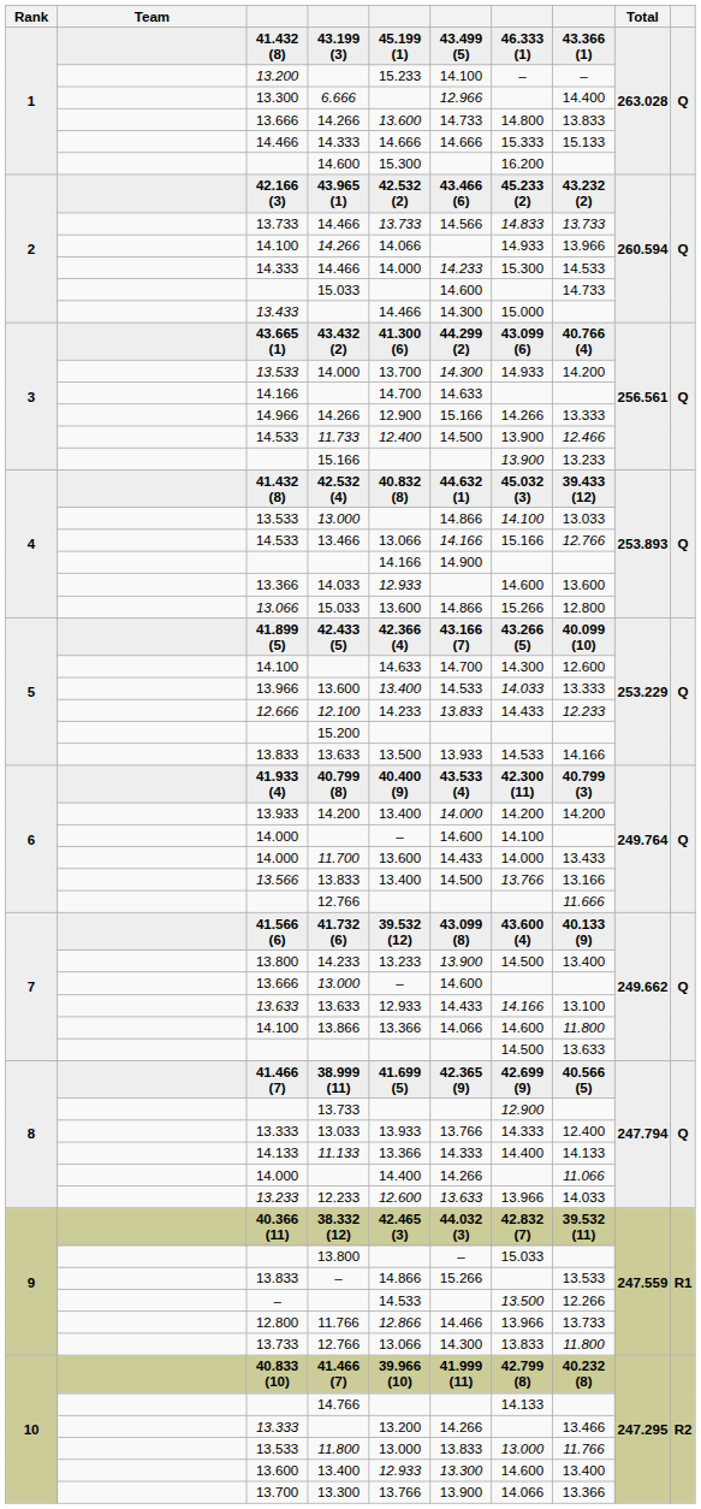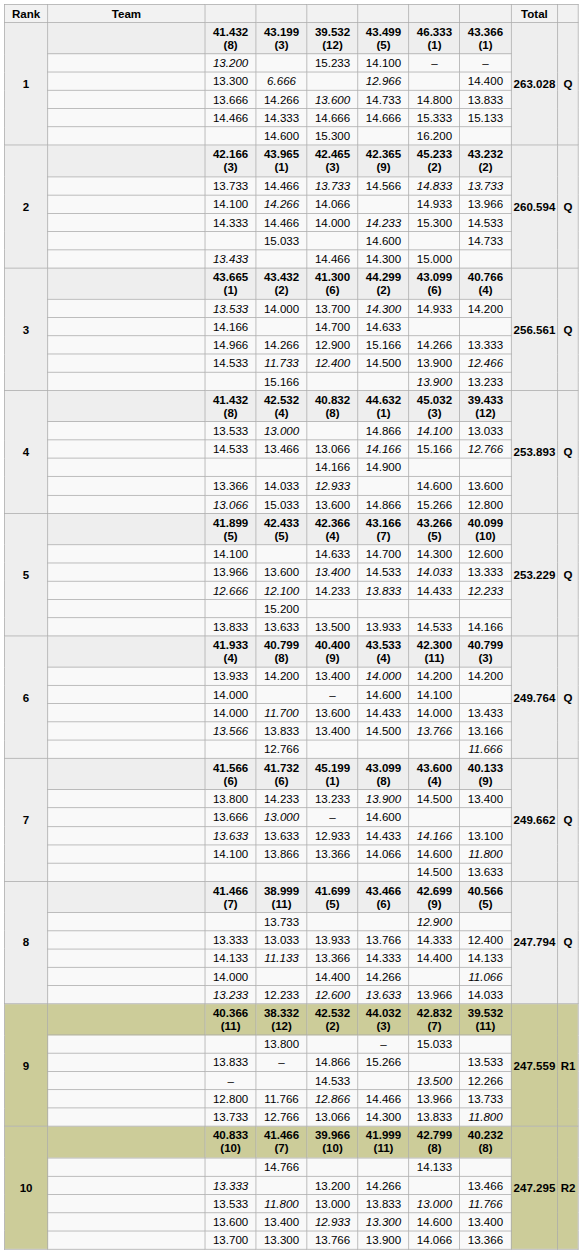 <table style="text-align:center; font-size:95%" class="wikitable sortable">
 <tr>
 <th scope="col" style="width:50px;">Rank</th>
 <th scope="col" style="width:200px;">Team</th>
 <th scope="col" style="width:60px;"></th>
 <th scope="col" style="width:60px;"></th>
 <th scope="col" style="width:60px;"></th>
 <th scope="col" style="width:60px;"></th>
 <th scope="col" style="width:60px;"></th>
 <th scope="col" style="width:60px;"></th>
 <th>Total</th>
 <th></th>
 </tr>
 <tr style="background:#eee;">
 <td rowspan="6"><strong>1</strong></td>
 <td style="text-align:center;"><strong></strong></td>
 <td><strong>41.432 (8)</strong></td>
 <td><strong>43.199 (3)</strong></td>
-<td><strong>45.199 (1)</strong></td>
+<td><strong>39.532 (12)</strong></td>
 <td><strong>43.499 (5)</strong></td>
 <td><strong>46.333 (1)</strong></td>
 <td><strong>43.366 (1)</strong></td>
 <td rowspan="6"><strong>263.028</strong></td>
 <td rowspan="6"><strong>Q</strong></td>
 </tr>
 <tr>
 <td align=left></td>
 <td><em>13.200</em></td>
 <td></td>
 <td>15.233</td>
 <td>14.100</td>
 <td>–</td>
 <td>–</td>
 </tr>
 <tr>
 <td align=left></td>
 <td>13.300</td>
 <td><em>6.666</em></td>
 <td></td>
 <td><em>12.966</em></td>
 <td></td>
 <td>14.400</td>
 </tr>
 <tr>
 <td align=left></td>
 <td>13.666</td>
 <td>14.266</td>
 <td><em>13.600</em></td>
 <td>14.733</td>
 <td>14.800</td>
 <td>13.833</td>
 </tr>
 <tr>
 <td align=left></td>
 <td>14.466</td>
 <td>14.333</td>
 <td>14.666</td>
 <td>14.666</td>
 <td>15.333</td>
 <td>15.133</td>
 </tr>
 <tr>
 <td align=left></td>
 <td></td>
 <td>14.600</td>
 <td>15.300</td>
 <td></td>
 <td>16.200</td>
 <td></td>
 </tr>
 <tr style="background:#eee;">
 <td rowspan="6"><strong>2</strong></td>
 <td style="text-align:center;"><strong></strong></td>
 <td><strong>42.166 (3)</strong></td>
 <td><strong>43.965 (1)</strong></td>
-<td><strong>42.532 (2)</strong></td>
-<td><strong>43.466 (6)</strong></td>
+<td><strong>42.465 (3)</strong></td>
+<td><strong>42.365 (9)</strong></td>
 <td><strong>45.233 (2)</strong></td>
 <td><strong>43.232 (2)</strong></td>
 <td rowspan="6"><strong>260.594</strong></td>
 <td rowspan="6"><strong>Q</strong></td>
 </tr>
 <tr>
 <td align=left></td>
 <td>13.733</td>
 <td>14.466</td>
 <td><em>13.733</em></td>
 <td>14.566</td>
 <td><em>14.833</em></td>
 <td><em>13.733</em></td>
 </tr>
 <tr>
 <td align=left></td>
 <td>14.100</td>
 <td><em>14.266</em></td>
 <td>14.066</td>
 <td></td>
 <td>14.933</td>
 <td>13.966</td>
 </tr>
 <tr>
 <td align=left></td>
 <td>14.333</td>
 <td>14.466</td>
 <td>14.000</td>
 <td><em>14.233</em></td>
 <td>15.300</td>
 <td>14.533</td>
 </tr>
 <tr>
 <td align=left></td>
 <td></td>
 <td>15.033</td>
 <td></td>
 <td>14.600</td>
 <td></td>
 <td>14.733</td>
 </tr>
 <tr>
 <td align=left></td>
 <td><em>13.433</em></td>
 <td></td>
 <td>14.466</td>
 <td>14.300</td>
 <td>15.000</td>
 <td></td>
 </tr>
 <tr style="background:#eee;">
 <td rowspan="6"><strong>3</strong></td>
 <td style="text-align:center;"><strong></strong></td>
 <td><strong>43.665 (1)</strong></td>
 <td><strong>43.432 (2)</strong></td>
 <td><strong>41.300 (6)</strong></td>
 <td><strong>44.299 (2)</strong></td>
 <td><strong>43.099 (6)</strong></td>
 <td><strong>40.766 (4)</strong></td>
 <td rowspan="6"><strong>256.561</strong></td>
 <td rowspan="6"><strong>Q</strong></td>
 </tr>
 <tr>
 <td align=left></td>
 <td><em>13.533</em></td>
 <td>14.000</td>
 <td>13.700</td>
 <td><em>14.300</em></td>
 <td>14.933</td>
 <td>14.200</td>
 </tr>
 <tr>
 <td align=left></td>
 <td>14.166</td>
 <td></td>
 <td>14.700</td>
 <td>14.633</td>
 <td></td>
 <td></td>
 </tr>
 <tr>
 <td align=left></td>
 <td>14.966</td>
 <td>14.266</td>
 <td>12.900</td>
 <td>15.166</td>
 <td>14.266</td>
 <td>13.333</td>
 </tr>
 <tr>
 <td align=left></td>
 <td>14.533</td>
 <td><em>11.733</em></td>
 <td><em>12.400</em></td>
 <td>14.500</td>
 <td>13.900</td>
 <td><em>12.466</em></td>
 </tr>
 <tr>
 <td align=left></td>
 <td></td>
 <td>15.166</td>
 <td></td>
 <td></td>
 <td><em>13.900</em></td>
 <td>13.233</td>
 </tr>
 <tr style="background:#eee;">
 <td rowspan="6"><strong>4</strong></td>
 <td style="text-align:center;"><strong></strong></td>
 <td><strong>41.432 (8)</strong></td>
 <td><strong>42.532 (4)</strong></td>
 <td><strong>40.832 (8)</strong></td>
 <td><strong>44.632 (1)</strong></td>
 <td><strong>45.032 (3)</strong></td>
 <td><strong>39.433 (12)</strong></td>
 <td rowspan="6"><strong>253.893</strong></td>
 <td rowspan="6"><strong>Q</strong></td>
 </tr>
 <tr>
 <td align=left></td>
 <td>13.533</td>
 <td><em>13.000</em></td>
 <td></td>
 <td>14.866</td>
 <td><em>14.100</em></td>
 <td>13.033</td>
 </tr>
 <tr>
 <td align=left></td>
 <td>14.533</td>
 <td>13.466</td>
 <td>13.066</td>
 <td><em>14.166</em></td>
 <td>15.166</td>
 <td><em>12.766</em></td>
 </tr>
 <tr>
 <td align=left></td>
 <td></td>
 <td></td>
 <td>14.166</td>
 <td>14.900</td>
 <td></td>
 <td></td>
 </tr>
 <tr>
 <td align=left></td>
 <td>13.366</td>
 <td>14.033</td>
 <td><em>12.933</em></td>
 <td></td>
 <td>14.600</td>
 <td>13.600</td>
 </tr>
 <tr>
 <td align=left></td>
 <td><em>13.066</em></td>
 <td>15.033</td>
 <td>13.600</td>
 <td>14.866</td>
 <td>15.266</td>
 <td>12.800</td>
 </tr>
 <tr style="background:#eee;">
 <td rowspan="6"><strong>5</strong></td>
 <td style="text-align:center;"><strong></strong></td>
 <td><strong>41.899 (5)</strong></td>
 <td><strong>42.433 (5)</strong></td>
 <td><strong>42.366 (4)</strong></td>
 <td><strong>43.166 (7)</strong></td>
 <td><strong>43.266 (5)</strong></td>
 <td><strong>40.099 (10)</strong></td>
 <td rowspan="6"><strong>253.229</strong></td>
 <td rowspan="6"><strong>Q</strong></td>
 </tr>
 <tr>
 <td align=left></td>
 <td>14.100</td>
 <td></td>
 <td>14.633</td>
 <td>14.700</td>
 <td>14.300</td>
 <td>12.600</td>
 </tr>
 <tr>
 <td align=left></td>
 <td>13.966</td>
 <td>13.600</td>
 <td><em>13.400</em></td>
 <td>14.533</td>
 <td><em>14.033</em></td>
 <td>13.333</td>
 </tr>
 <tr>
 <td align=left></td>
 <td><em>12.666</em></td>
 <td><em>12.100</em></td>
 <td>14.233</td>
 <td><em>13.833</em></td>
 <td>14.433</td>
 <td><em>12.233</em></td>
 </tr>
 <tr>
 <td align=left></td>
 <td></td>
 <td>15.200</td>
 <td></td>
 <td></td>
 <td></td>
 <td></td>
 </tr>
 <tr>
 <td align=left></td>
 <td>13.833</td>
 <td>13.633</td>
 <td>13.500</td>
 <td>13.933</td>
 <td>14.533</td>
 <td>14.166</td>
 </tr>
 <tr style="background:#eee;">
 <td rowspan="6"><strong>6</strong></td>
 <td style="text-align:center;"><strong></strong></td>
 <td><strong>41.933 (4)</strong></td>
 <td><strong>40.799 (8)</strong></td>
 <td><strong>40.400 (9)</strong></td>
 <td><strong>43.533 (4)</strong></td>
 <td><strong>42.300 (11)</strong></td>
 <td><strong>40.799 (3)</strong></td>
 <td rowspan="6"><strong>249.764</strong></td>
 <td rowspan="6"><strong>Q</strong></td>
 </tr>
 <tr>
 <td align=left></td>
 <td>13.933</td>
 <td>14.200</td>
 <td>13.400</td>
 <td><em>14.000</em></td>
 <td>14.200</td>
 <td>14.200</td>
 </tr>
 <tr>
 <td align=left></td>
 <td>14.000</td>
 <td></td>
 <td>–</td>
 <td>14.600</td>
 <td>14.100</td>
 <td></td>
 </tr>
 <tr>
 <td align=left></td>
 <td>14.000</td>
 <td><em>11.700</em></td>
 <td>13.600</td>
 <td>14.433</td>
 <td>14.000</td>
 <td>13.433</td>
 </tr>
 <tr>
 <td align=left></td>
 <td><em>13.566</em></td>
 <td>13.833</td>
 <td>13.400</td>
 <td>14.500</td>
 <td><em>13.766</em></td>
 <td>13.166</td>
 </tr>
 <tr>
 <td align=left></td>
 <td></td>
 <td>12.766</td>
 <td></td>
 <td></td>
 <td></td>
 <td><em>11.666</em></td>
 </tr>
 <tr style="background:#eee;">
 <td rowspan="6"><strong>7</strong></td>
 <td style="text-align:center;"><strong></strong></td>
 <td><strong>41.566 (6)</strong></td>
 <td><strong>41.732 (6)</strong></td>
-<td><strong>39.532 (12)</strong></td>
+<td><strong>45.199 (1)</strong></td>
 <td><strong>43.099 (8)</strong></td>
 <td><strong>43.600 (4)</strong></td>
 <td><strong>40.133 (9)</strong></td>
 <td rowspan="6"><strong>249.662</strong></td>
 <td rowspan="6"><strong>Q</strong></td>
 </tr>
 <tr>
 <td align=left></td>
 <td>13.800</td>
 <td>14.233</td>
 <td>13.233</td>
 <td><em>13.900</em></td>
 <td>14.500</td>
 <td>13.400</td>
 </tr>
 <tr>
 <td align=left></td>
 <td>13.666</td>
 <td><em>13.000</em></td>
 <td>–</td>
 <td>14.600</td>
 <td></td>
 <td></td>
 </tr>
 <tr>
 <td align=left></td>
 <td><em>13.633</em></td>
 <td>13.633</td>
 <td>12.933</td>
 <td>14.433</td>
 <td><em>14.166</em></td>
 <td>13.100</td>
 </tr>
 <tr>
 <td align=left></td>
 <td>14.100</td>
 <td>13.866</td>
 <td>13.366</td>
 <td>14.066</td>
 <td>14.600</td>
 <td><em>11.800</em></td>
 </tr>
 <tr>
 <td align=left></td>
 <td></td>
 <td></td>
 <td></td>
 <td></td>
 <td>14.500</td>
 <td>13.633</td>
 </tr>
 <tr style="background:#eee;">
 <td rowspan="6"><strong>8</strong></td>
 <td style="text-align:center;"><strong></strong></td>
 <td><strong>41.466 (7)</strong></td>
 <td><strong>38.999 (11)</strong></td>
 <td><strong>41.699 (5)</strong></td>
-<td><strong>42.365 (9)</strong></td>
+<td><strong>43.466 (6)</strong></td>
 <td><strong>42.699 (9)</strong></td>
 <td><strong>40.566 (5)</strong></td>
 <td rowspan="6"><strong>247.794</strong></td>
 <td rowspan="6"><strong>Q</strong></td>
 </tr>
 <tr>
 <td align=left></td>
 <td></td>
 <td>13.733</td>
 <td></td>
 <td></td>
 <td><em>12.900</em></td>
 <td></td>
 </tr>
 <tr>
 <td align=left></td>
 <td>13.333</td>
 <td>13.033</td>
 <td>13.933</td>
 <td>13.766</td>
 <td>14.333</td>
 <td>12.400</td>
 </tr>
 <tr>
 <td align=left></td>
 <td>14.133</td>
 <td><em>11.133</em></td>
 <td>13.366</td>
 <td>14.333</td>
 <td>14.400</td>
 <td>14.133</td>
 </tr>
 <tr>
 <td align=left></td>
 <td>14.000</td>
 <td></td>
 <td>14.400</td>
 <td>14.266</td>
 <td></td>
 <td><em>11.066</em></td>
 </tr>
 <tr>
 <td align=left></td>
 <td><em>13.233</em></td>
 <td>12.233</td>
 <td><em>12.600</em></td>
 <td><em>13.633</em></td>
 <td>13.966</td>
 <td>14.033</td>
 </tr>
 <tr style="background:#cccc99;">
 <td rowspan="6"><strong>9</strong></td>
 <td style="text-align:center;"><strong></strong></td>
 <td><strong>40.366 (11)</strong></td>
 <td><strong>38.332 (12)</strong></td>
-<td><strong>42.465 (3)</strong></td>
+<td><strong>42.532 (2)</strong></td>
 <td><strong>44.032 (3)</strong></td>
 <td><strong>42.832 (7)</strong></td>
 <td><strong>39.532 (11)</strong></td>
 <td rowspan="6"><strong>247.559</strong></td>
 <td rowspan="6"><strong>R1</strong></td>
 </tr>
 <tr>
 <td align=left></td>
 <td></td>
 <td>13.800</td>
 <td></td>
 <td>–</td>
 <td>15.033</td>
 <td></td>
 </tr>
 <tr>
 <td align=left></td>
 <td>13.833</td>
 <td>–</td>
 <td>14.866</td>
 <td>15.266</td>
 <td></td>
 <td>13.533</td>
 </tr>
 <tr>
 <td align=left></td>
 <td>–</td>
 <td></td>
 <td>14.533</td>
 <td></td>
 <td><em>13.500</em></td>
 <td>12.266</td>
 </tr>
 <tr>
 <td align=left></td>
 <td>12.800</td>
 <td>11.766</td>
 <td><em>12.866</em></td>
 <td>14.466</td>
 <td>13.966</td>
 <td>13.733</td>
 </tr>
 <tr>
 <td align=left></td>
 <td>13.733</td>
 <td>12.766</td>
 <td>13.066</td>
 <td>14.300</td>
 <td>13.833</td>
 <td><em>11.800</em></td>
 </tr>
 <tr style="background:#cccc99;">
 <td rowspan="6"><strong>10</strong></td>
 <td style="text-align:center;"><strong></strong></td>
 <td><strong>40.833 (10)</strong></td>
 <td><strong>41.466 (7)</strong></td>
 <td><strong>39.966 (10)</strong></td>
 <td><strong>41.999 (11)</strong></td>
 <td><strong>42.799 (8)</strong></td>
 <td><strong>40.232 (8)</strong></td>
 <td rowspan="6"><strong>247.295</strong></td>
 <td rowspan="6"><strong>R2</strong></td>
 </tr>
 <tr>
 <td align=left></td>
 <td></td>
 <td>14.766</td>
 <td></td>
 <td></td>
 <td>14.133</td>
 <td></td>
 </tr>
 <tr>
 <td align=left></td>
 <td><em>13.333</em></td>
 <td></td>
 <td>13.200</td>
 <td>14.266</td>
 <td></td>
 <td>13.466</td>
 </tr>
 <tr>
 <td align=left></td>
 <td>13.533</td>
 <td><em>11.800</em></td>
 <td>13.000</td>
 <td>13.833</td>
 <td><em>13.000</em></td>
 <td><em>11.766</em></td>
 </tr>
 <tr>
 <td align=left></td>
 <td>13.600</td>
 <td>13.400</td>
 <td><em>12.933</em></td>
 <td><em>13.300</em></td>
 <td>14.600</td>
 <td>13.400</td>
 </tr>
 <tr>
 <td align=left></td>
 <td>13.700</td>
 <td>13.300</td>
 <td>13.766</td>
 <td>13.900</td>
 <td>14.066</td>
 <td>13.366</td>
 </tr>
 </table>
